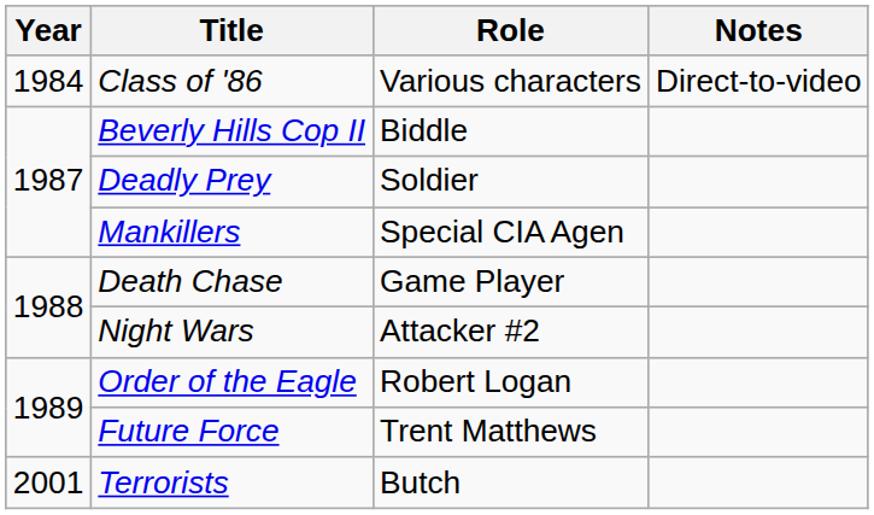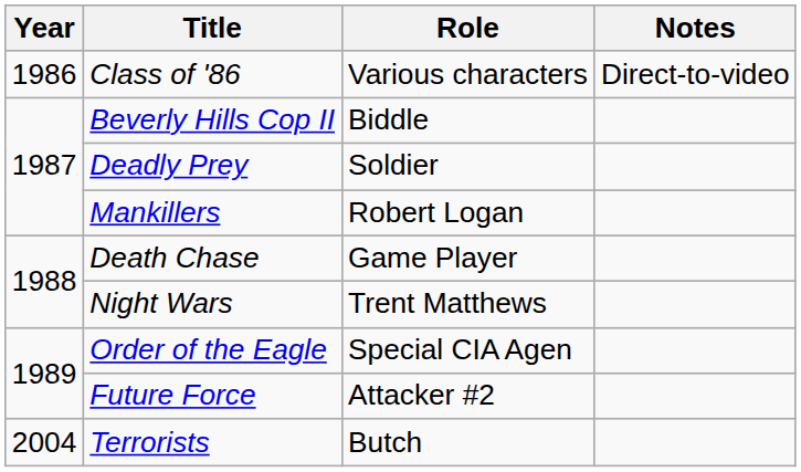 <table class="wikitable sortable">
 <tr>
 <th>Year</th>
 <th>Title</th>
 <th>Role</th>
 <th class="unsortable">Notes</th>
 </tr>
 <tr>
-<td>1984</td>
+<td>1986</td>
 <td><em>Class of '86</em></td>
 <td>Various characters</td>
 <td>Direct-to-video</td>
 </tr>
 <tr>
 <td rowspan="3">1987</td>
 <td><em><a href='#'>Beverly Hills Cop II</a></em></td>
 <td>Biddle</td>
 <td></td>
 </tr>
 <tr>
 <td><em><a href='#'>Deadly Prey</a></em></td>
 <td>Soldier</td>
 <td></td>
 </tr>
 <tr>
 <td><em><a href='#'>Mankillers</a></em></td>
-<td>Special CIA Agen</td>
+<td>Robert Logan</td>
 <td></td>
 </tr>
 <tr>
 <td rowspan="2">1988</td>
 <td><em>Death Chase</em></td>
 <td>Game Player</td>
 <td></td>
 </tr>
 <tr>
 <td><em>Night Wars</em></td>
-<td>Attacker #2</td>
+<td>Trent Matthews</td>
 <td></td>
 </tr>
 <tr>
 <td rowspan="2">1989</td>
 <td><em><a href='#'>Order of the Eagle</a></em></td>
-<td>Robert Logan</td>
+<td>Special CIA Agen</td>
 <td></td>
 </tr>
 <tr>
 <td><em><a href='#'>Future Force</a></em></td>
-<td>Trent Matthews</td>
+<td>Attacker #2</td>
 <td></td>
 </tr>
 <tr>
-<td>2001</td>
+<td>2004</td>
 <td><em><a href='#'>Terrorists</a></em></td>
 <td>Butch</td>
 <td></td>
 </tr>
 </table>
